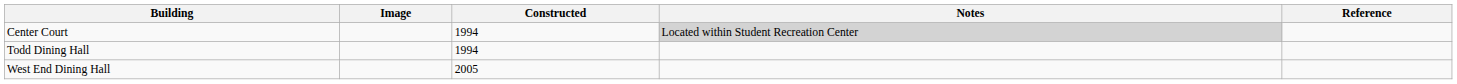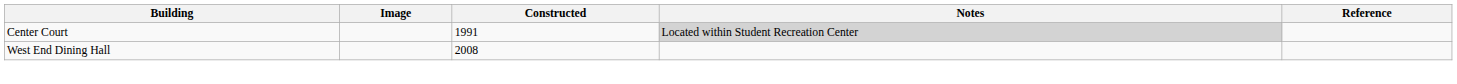 <table class="wikitable sortable" style="width:100%">
 <tr>
 <th style="width:*;">Building</th>
 <th style="width:*;" class="unsortable">Image</th>
 <th style="width:*;">Constructed</th>
 <th style="width:*;" class="unsortable">Notes</th>
 <th style="width:*;" class="unsortable">Reference</th>
 </tr>
 <tr valign="top">
 <td>Center Court</td>
 <td></td>
-<td>1994</td>
+<td>1991</td>
 <td style="background: lightgrey;">Located within Student Recreation Center</td>
-<td></td>
-</tr>
-<tr>
-<td>Todd Dining Hall</td>
-<td></td>
-<td>1994</td>
-<td></td>
 <td></td>
 </tr>
 <tr>
 <td>West End Dining Hall</td>
 <td></td>
-<td>2005</td>
+<td>2008</td>
 <td></td>
 <td></td>
 </tr>
 </table>
